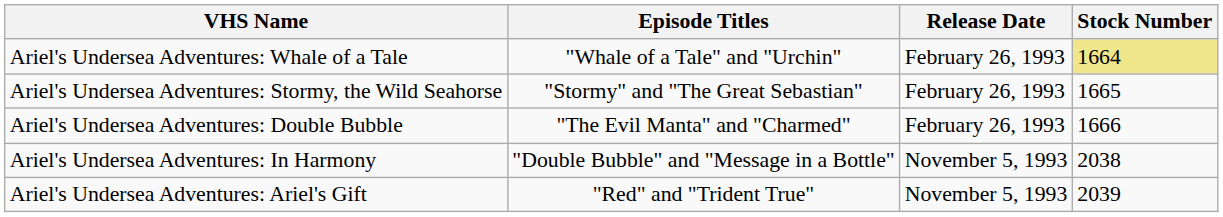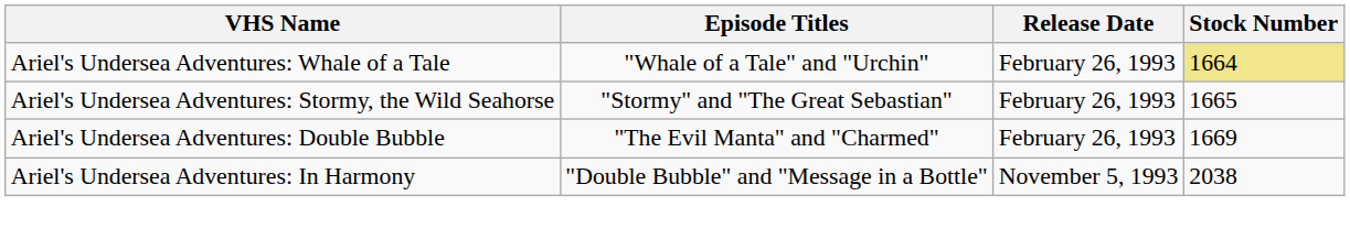 <table class="wikitable">
 <tr>
 <th>VHS Name</th>
 <th>Episode Titles</th>
 <th>Release Date</th>
 <th>Stock Number</th>
 </tr>
 <tr>
 <td>Ariel's Undersea Adventures: Whale of a Tale</td>
 <td style="text-align:center;">"Whale of a Tale" and "Urchin"</td>
 <td>February 26, 1993</td>
 <td style="background: khaki;">1664</td>
 </tr>
 <tr>
 <td>Ariel's Undersea Adventures: Stormy, the Wild Seahorse</td>
 <td style="text-align:center;">"Stormy" and "The Great Sebastian"</td>
 <td>February 26, 1993</td>
 <td>1665</td>
 </tr>
 <tr>
 <td>Ariel's Undersea Adventures: Double Bubble</td>
 <td style="text-align:center;">"The Evil Manta" and "Charmed"</td>
 <td>February 26, 1993</td>
-<td>1666</td>
+<td>1669</td>
 </tr>
 <tr>
 <td>Ariel's Undersea Adventures: In Harmony</td>
 <td style="text-align:center;">"Double Bubble" and "Message in a Bottle"</td>
 <td>November 5, 1993</td>
 <td>2038</td>
 </tr>
-<tr>
-<td>Ariel's Undersea Adventures: Ariel's Gift</td>
-<td style="text-align:center;">"Red" and "Trident True"</td>
-<td>November 5, 1993</td>
-<td>2039</td>
-</tr>
 </table>
